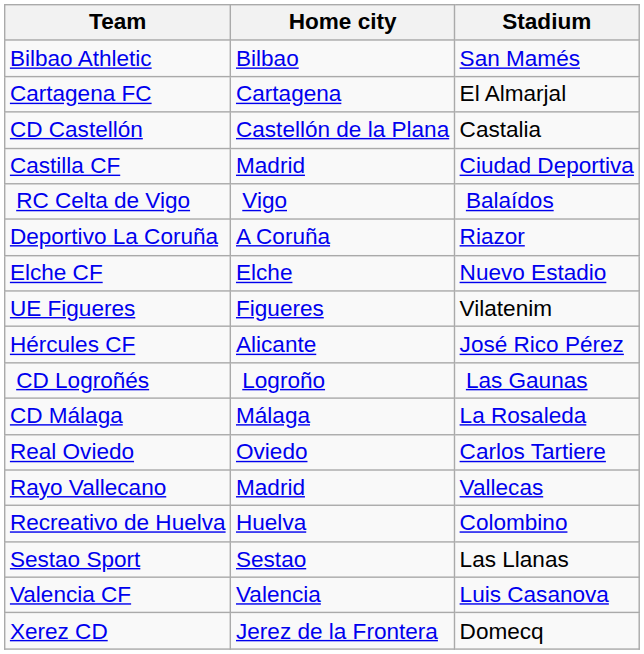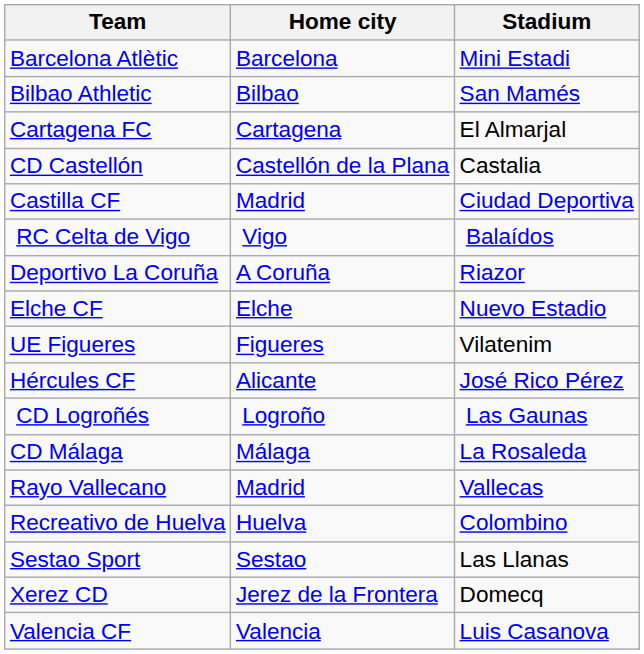 <table class="wikitable sortable">
 <tr>
 <th>Team</th>
 <th>Home city</th>
 <th>Stadium</th>
+</tr>
+<tr>
+<td><a href='#'>Barcelona Atlètic</a></td>
+<td><a href='#'>Barcelona</a></td>
+<td><a href='#'>Mini Estadi</a></td>
 </tr>
 <tr>
 <td><a href='#'>Bilbao Athletic</a></td>
 <td><a href='#'>Bilbao</a></td>
 <td><a href='#'>San Mamés</a></td>
 </tr>
 <tr>
 <td><a href='#'>Cartagena FC</a></td>
 <td><a href='#'>Cartagena</a></td>
 <td>El Almarjal</td>
 </tr>
 <tr>
 <td><a href='#'>CD Castellón</a></td>
 <td><a href='#'>Castellón de la Plana</a></td>
 <td>Castalia</td>
 </tr>
 <tr>
 <td><a href='#'>Castilla CF</a></td>
 <td><a href='#'>Madrid</a></td>
 <td><a href='#'>Ciudad Deportiva</a></td>
 </tr>
 <tr>
 <td> <a href='#'>RC Celta de Vigo</a></td>
 <td> <a href='#'>Vigo</a></td>
 <td> <a href='#'>Balaídos</a></td>
 </tr>
 <tr>
 <td><a href='#'>Deportivo La Coruña</a></td>
 <td><a href='#'>A Coruña</a></td>
 <td><a href='#'>Riazor</a></td>
 </tr>
 <tr>
 <td><a href='#'>Elche CF</a></td>
 <td><a href='#'>Elche</a></td>
 <td><a href='#'>Nuevo Estadio</a></td>
 </tr>
 <tr>
 <td><a href='#'>UE Figueres</a></td>
 <td><a href='#'>Figueres</a></td>
 <td>Vilatenim</td>
 </tr>
 <tr>
 <td><a href='#'>Hércules CF</a></td>
 <td><a href='#'>Alicante</a></td>
 <td><a href='#'>José Rico Pérez</a></td>
 </tr>
 <tr>
 <td> <a href='#'>CD Logroñés</a></td>
 <td> <a href='#'>Logroño</a></td>
 <td> <a href='#'>Las Gaunas</a></td>
 </tr>
 <tr>
 <td><a href='#'>CD Málaga</a></td>
 <td><a href='#'>Málaga</a></td>
 <td><a href='#'>La Rosaleda</a></td>
 </tr>
 <tr>
-<td><a href='#'>Real Oviedo</a></td>
-<td><a href='#'>Oviedo</a></td>
-<td><a href='#'>Carlos Tartiere</a></td>
-</tr>
-<tr>
 <td><a href='#'>Rayo Vallecano</a></td>
 <td><a href='#'>Madrid</a></td>
 <td><a href='#'>Vallecas</a></td>
 </tr>
 <tr>
 <td><a href='#'>Recreativo de Huelva</a></td>
 <td><a href='#'>Huelva</a></td>
 <td><a href='#'>Colombino</a></td>
 </tr>
 <tr>
 <td><a href='#'>Sestao Sport</a></td>
 <td><a href='#'>Sestao</a></td>
 <td>Las Llanas</td>
 </tr>
 <tr>
+<td><a href='#'>Xerez CD</a></td>
+<td><a href='#'>Jerez de la Frontera</a></td>
+<td>Domecq</td>
+</tr>
+<tr>
 <td><a href='#'>Valencia CF</a></td>
 <td><a href='#'>Valencia</a></td>
 <td><a href='#'>Luis Casanova</a></td>
 </tr>
-<tr>
-<td><a href='#'>Xerez CD</a></td>
-<td><a href='#'>Jerez de la Frontera</a></td>
-<td>Domecq</td>
-</tr>
 </table>
